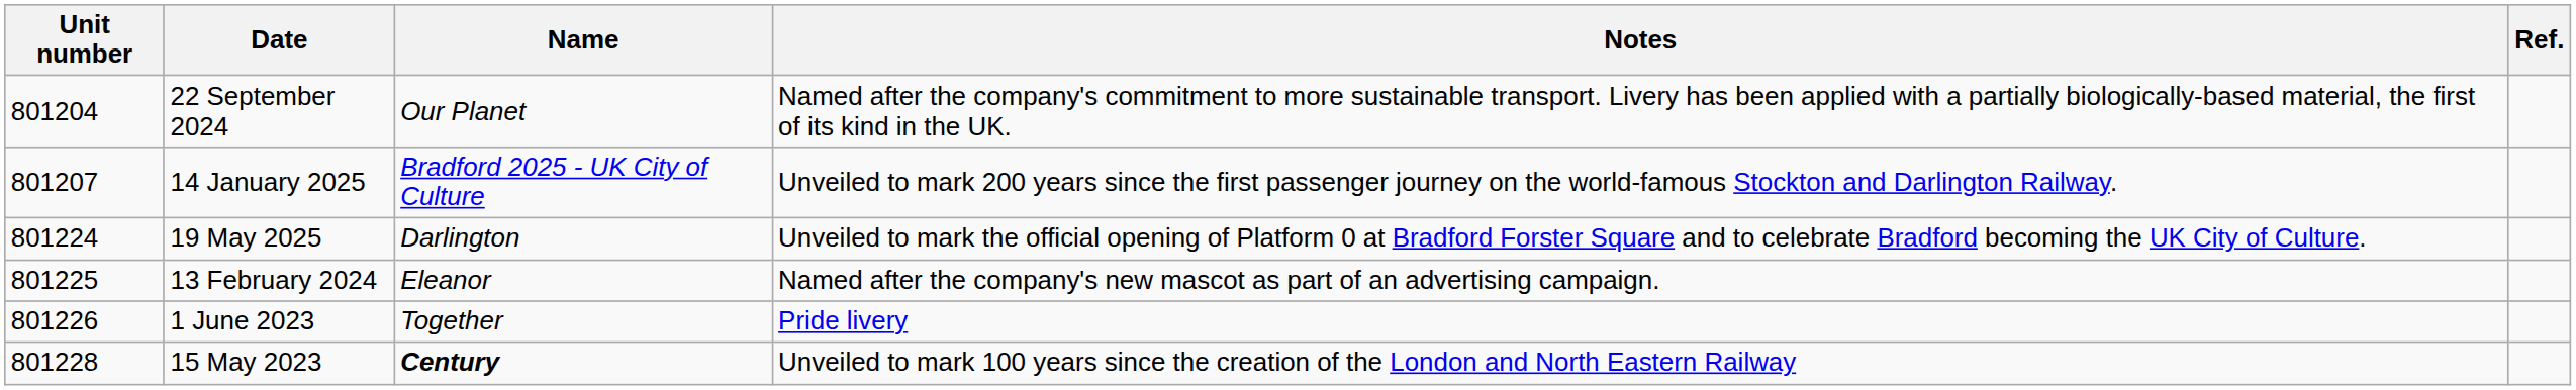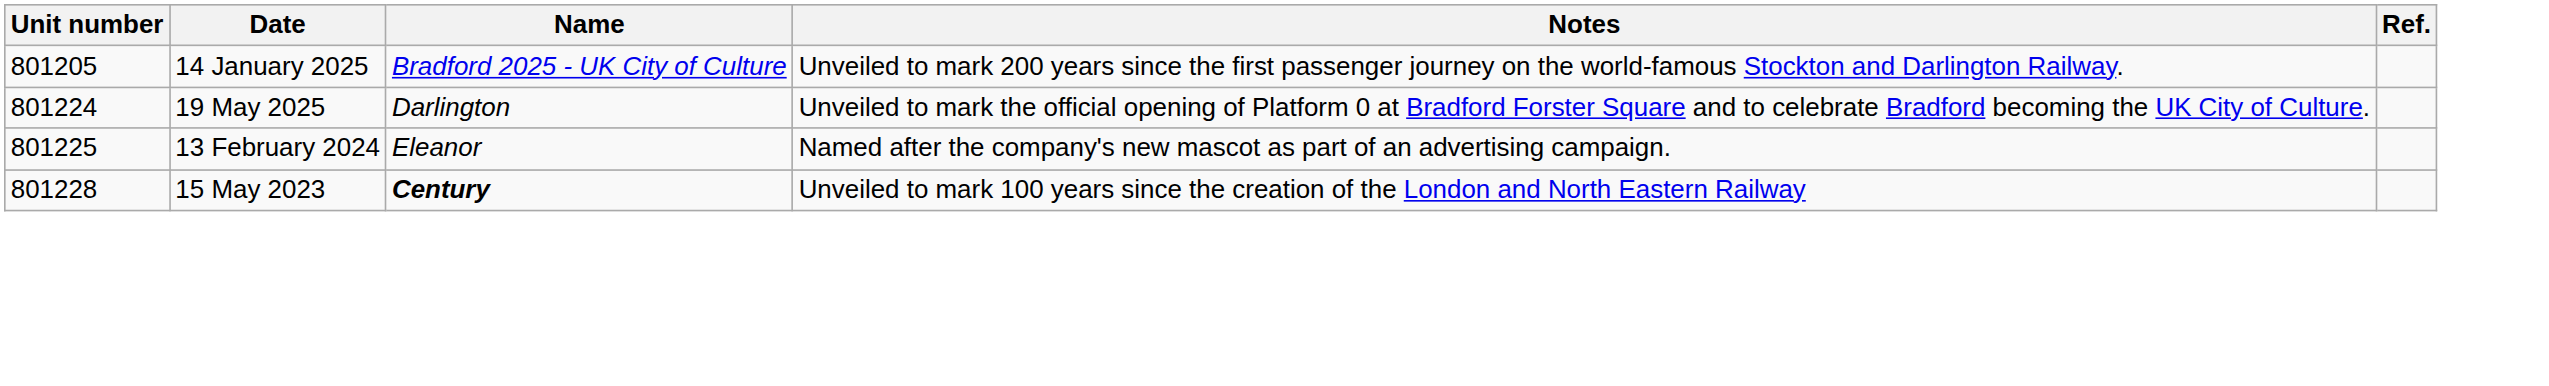 <table class="wikitable sortable">
 <tr>
 <th>Unit number</th>
 <th>Date</th>
 <th>Name</th>
 <th>Notes</th>
 <th>Ref.</th>
 </tr>
 <tr>
-<td>801204</td>
-<td>22 September 2024</td>
-<td><em>Our Planet</em></td>
-<td>Named after the company's commitment to more sustainable transport. Livery has been applied with a partially biologically-based material, the first of its kind in the UK.</td>
-<td></td>
-</tr>
-<tr>
-<td>801207</td>
+<td>801205</td>
 <td>14 January 2025</td>
 <td><em><a href='#'>Bradford 2025 - UK City of Culture</a></em></td>
 <td>Unveiled to mark 200 years since the first passenger journey on the world-famous <a href='#'>Stockton and Darlington Railway</a>.</td>
 <td></td>
 </tr>
 <tr>
 <td>801224</td>
 <td>19 May 2025</td>
 <td><em>Darlington</em></td>
 <td>Unveiled to mark the official opening of Platform 0 at <a href='#'>Bradford Forster Square</a> and to celebrate <a href='#'>Bradford</a> becoming the <a href='#'>UK City of Culture</a>.</td>
 <td></td>
 </tr>
 <tr>
 <td>801225</td>
 <td>13 February 2024</td>
 <td><em>Eleanor</em></td>
 <td>Named after the company's new mascot as part of an advertising campaign.</td>
 <td></td>
 </tr>
 <tr>
-<td>801226</td>
-<td>1 June 2023</td>
-<td><em>Together</em></td>
-<td><a href='#'>Pride livery</a></td>
-<td></td>
-</tr>
-<tr>
 <td>801228</td>
 <td>15 May 2023</td>
 <td><strong><em>Century</em></strong></td>
 <td>Unveiled to mark 100 years since the creation of the <a href='#'>London and North Eastern Railway</a></td>
 <td></td>
 </tr>
 </table>
